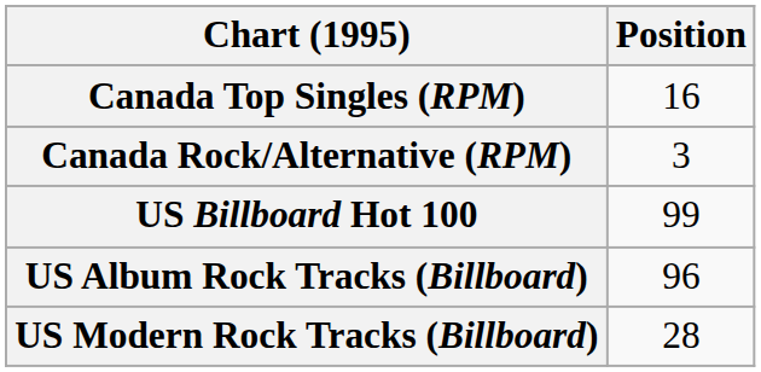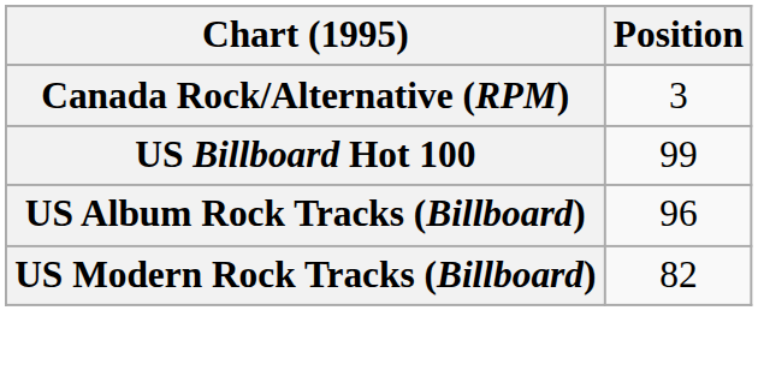 <table class="wikitable sortable plainrowheaders">
 <tr>
 <th>Chart (1995)</th>
 <th>Position</th>
-</tr>
-<tr>
-<th scope="row">Canada Top Singles (<em>RPM</em>)</th>
-<td align="center">16</td>
 </tr>
 <tr>
 <th scope="row">Canada Rock/Alternative (<em>RPM</em>)</th>
 <td align="center">3</td>
 </tr>
 <tr>
 <th scope="row">US <em>Billboard</em> Hot 100</th>
 <td align="center">99</td>
 </tr>
 <tr>
 <th scope="row">US Album Rock Tracks (<em>Billboard</em>)</th>
 <td align="center">96</td>
 </tr>
 <tr>
 <th scope="row">US Modern Rock Tracks (<em>Billboard</em>)</th>
-<td align="center">28</td>
+<td align="center">82</td>
 </tr>
 </table>
